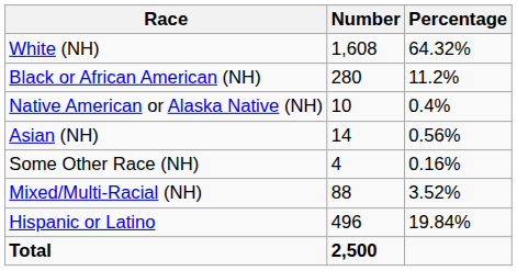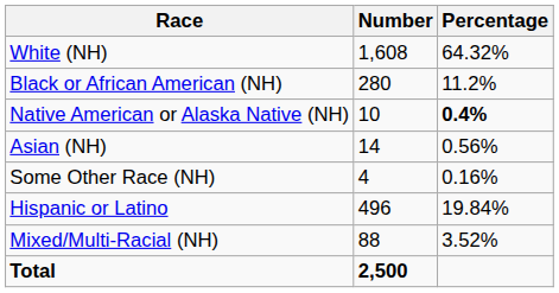 <table class="wikitable">
 <tr>
 <th>Race</th>
 <th>Number</th>
 <th>Percentage</th>
 </tr>
 <tr>
 <td><a href='#'>White</a> (NH)</td>
 <td>1,608</td>
 <td>64.32%</td>
 </tr>
 <tr>
 <td><a href='#'>Black or African American</a> (NH)</td>
 <td>280</td>
 <td>11.2%</td>
 </tr>
 <tr>
 <td><a href='#'>Native American</a> or <a href='#'>Alaska Native</a> (NH)</td>
 <td>10</td>
-<td>0.4%</td>
+<td><strong>0.4%</strong></td>
 </tr>
 <tr>
 <td><a href='#'>Asian</a> (NH)</td>
 <td>14</td>
 <td>0.56%</td>
 </tr>
 <tr>
 <td>Some Other Race (NH)</td>
 <td>4</td>
 <td>0.16%</td>
 </tr>
 <tr>
+<td><a href='#'>Hispanic or Latino</a></td>
+<td>496</td>
+<td>19.84%</td>
+</tr>
+<tr>
 <td><a href='#'>Mixed/Multi-Racial</a> (NH)</td>
 <td>88</td>
 <td>3.52%</td>
-</tr>
-<tr>
-<td><a href='#'>Hispanic or Latino</a></td>
-<td>496</td>
-<td>19.84%</td>
 </tr>
 <tr>
 <td><strong>Total</strong></td>
 <td><strong>2,500</strong></td>
 <td></td>
 </tr>
 </table>
